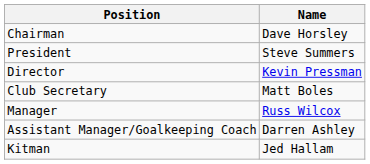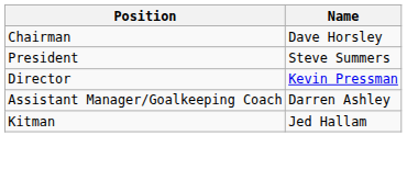 <table class=wikitable>
 <tr>
 <th>Position</th>
 <th>Name</th>
 </tr>
 <tr>
 <td>Chairman</td>
 <td>Dave Horsley</td>
 </tr>
 <tr>
 <td>President</td>
 <td>Steve Summers</td>
 </tr>
 <tr>
 <td>Director</td>
 <td><a href='#'>Kevin Pressman</a></td>
 </tr>
 <tr>
-<td>Club Secretary</td>
-<td>Matt Boles</td>
-</tr>
-<tr>
-<td>Manager</td>
-<td><a href='#'>Russ Wilcox</a></td>
-</tr>
-<tr>
 <td>Assistant Manager/Goalkeeping Coach</td>
 <td>Darren Ashley</td>
 </tr>
 <tr>
 <td>Kitman</td>
 <td>Jed Hallam</td>
 </tr>
 </table>
